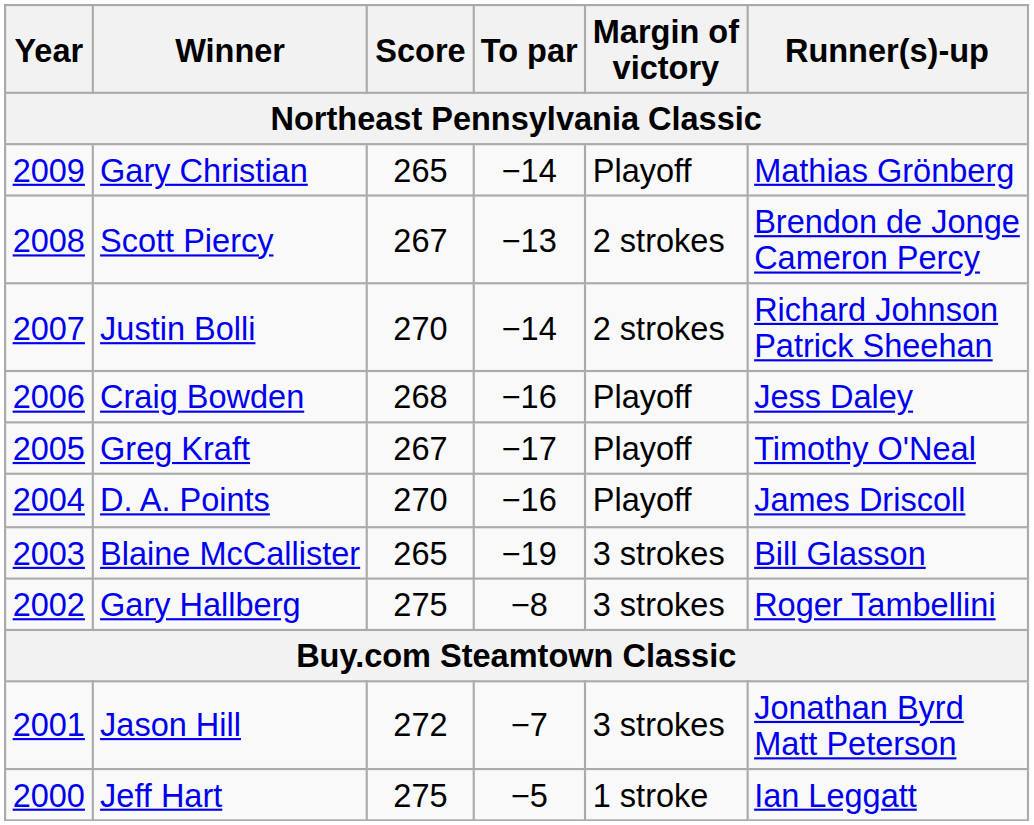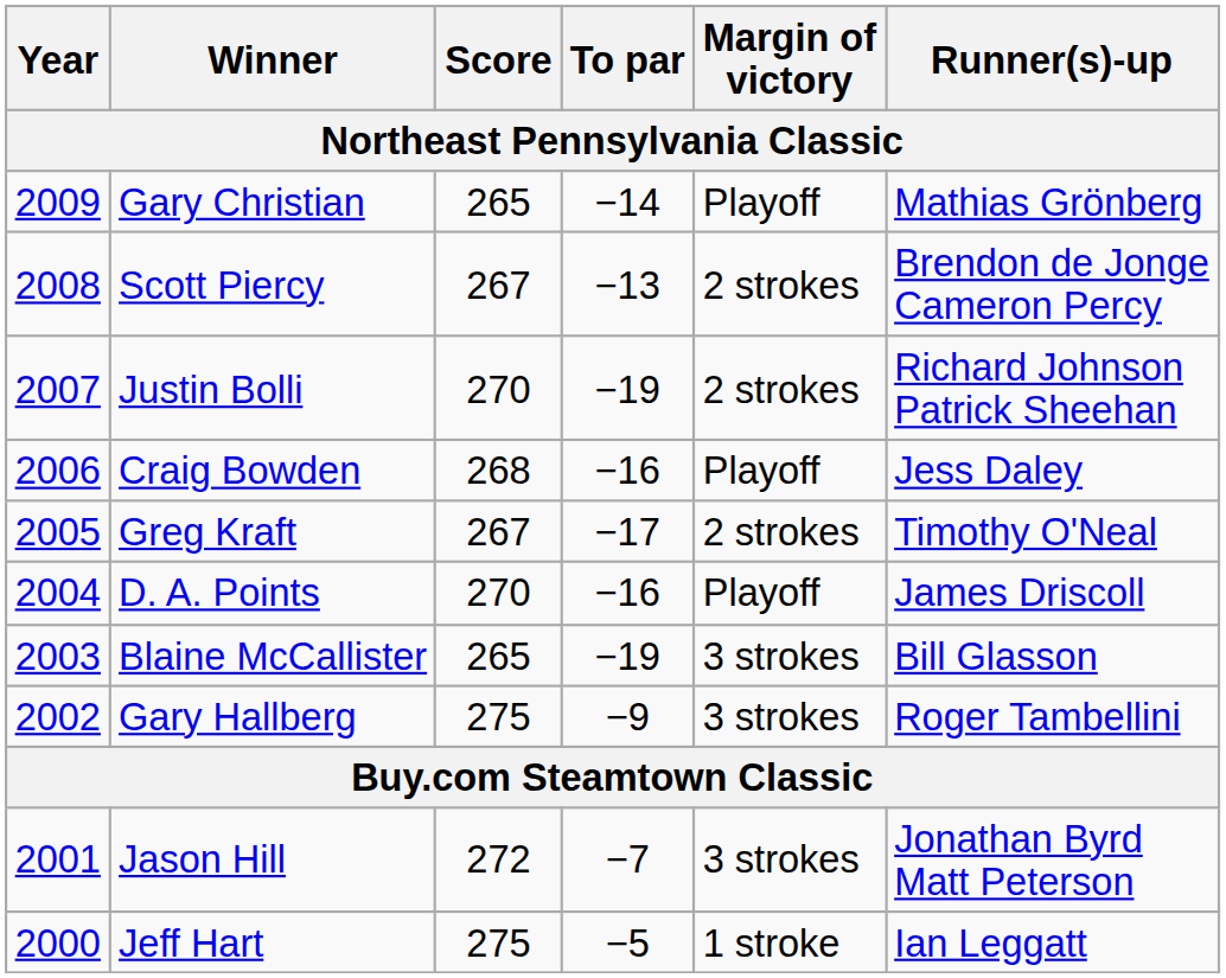 <table class=wikitable style=font-size:95%>
 <tr>
 <th>Year</th>
 <th>Winner</th>
 <th>Score</th>
 <th>To par</th>
 <th>Margin of<br>victory</th>
 <th>Runner(s)-up</th>
 </tr>
 <tr>
 <th colspan=7>Northeast Pennsylvania Classic</th>
 </tr>
 <tr>
 <td><a href='#'>2009</a></td>
 <td> <a href='#'>Gary Christian</a></td>
 <td align=center>265</td>
 <td align=center>−14</td>
 <td>Playoff</td>
 <td> <a href='#'>Mathias Grönberg</a></td>
 </tr>
 <tr>
 <td><a href='#'>2008</a></td>
 <td> <a href='#'>Scott Piercy</a></td>
 <td align=center>267</td>
 <td align=center>−13</td>
 <td>2 strokes</td>
 <td> <a href='#'>Brendon de Jonge</a><br> <a href='#'>Cameron Percy</a></td>
 </tr>
 <tr>
 <td><a href='#'>2007</a></td>
 <td> <a href='#'>Justin Bolli</a></td>
 <td align=center>270</td>
-<td align=center>−14</td>
+<td align=center>−19</td>
 <td>2 strokes</td>
 <td> <a href='#'>Richard Johnson</a><br> <a href='#'>Patrick Sheehan</a></td>
 </tr>
 <tr>
 <td><a href='#'>2006</a></td>
 <td> <a href='#'>Craig Bowden</a></td>
 <td align=center>268</td>
 <td align=center>−16</td>
 <td>Playoff</td>
 <td> <a href='#'>Jess Daley</a></td>
 </tr>
 <tr>
 <td><a href='#'>2005</a></td>
 <td> <a href='#'>Greg Kraft</a></td>
 <td align=center>267</td>
 <td align=center>−17</td>
-<td>Playoff</td>
+<td>2 strokes</td>
 <td> <a href='#'>Timothy O'Neal</a></td>
 </tr>
 <tr>
 <td><a href='#'>2004</a></td>
 <td> <a href='#'>D. A. Points</a></td>
 <td align=center>270</td>
 <td align=center>−16</td>
 <td>Playoff</td>
 <td> <a href='#'>James Driscoll</a></td>
 </tr>
 <tr>
 <td><a href='#'>2003</a></td>
 <td> <a href='#'>Blaine McCallister</a></td>
 <td align=center>265</td>
 <td align=center>−19</td>
 <td>3 strokes</td>
 <td> <a href='#'>Bill Glasson</a></td>
 </tr>
 <tr>
 <td><a href='#'>2002</a></td>
 <td> <a href='#'>Gary Hallberg</a></td>
 <td align=center>275</td>
-<td align=center>−8</td>
+<td align=center>−9</td>
 <td>3 strokes</td>
 <td> <a href='#'>Roger Tambellini</a></td>
 </tr>
 <tr>
 <th colspan=7>Buy.com Steamtown Classic</th>
 </tr>
 <tr>
 <td><a href='#'>2001</a></td>
 <td> <a href='#'>Jason Hill</a></td>
 <td align=center>272</td>
 <td align=center>−7</td>
 <td>3 strokes</td>
 <td> <a href='#'>Jonathan Byrd</a><br> <a href='#'>Matt Peterson</a></td>
 </tr>
 <tr>
 <td><a href='#'>2000</a></td>
 <td> <a href='#'>Jeff Hart</a></td>
 <td align=center>275</td>
 <td align=center>−5</td>
 <td>1 stroke</td>
 <td> <a href='#'>Ian Leggatt</a></td>
 </tr>
 </table>
